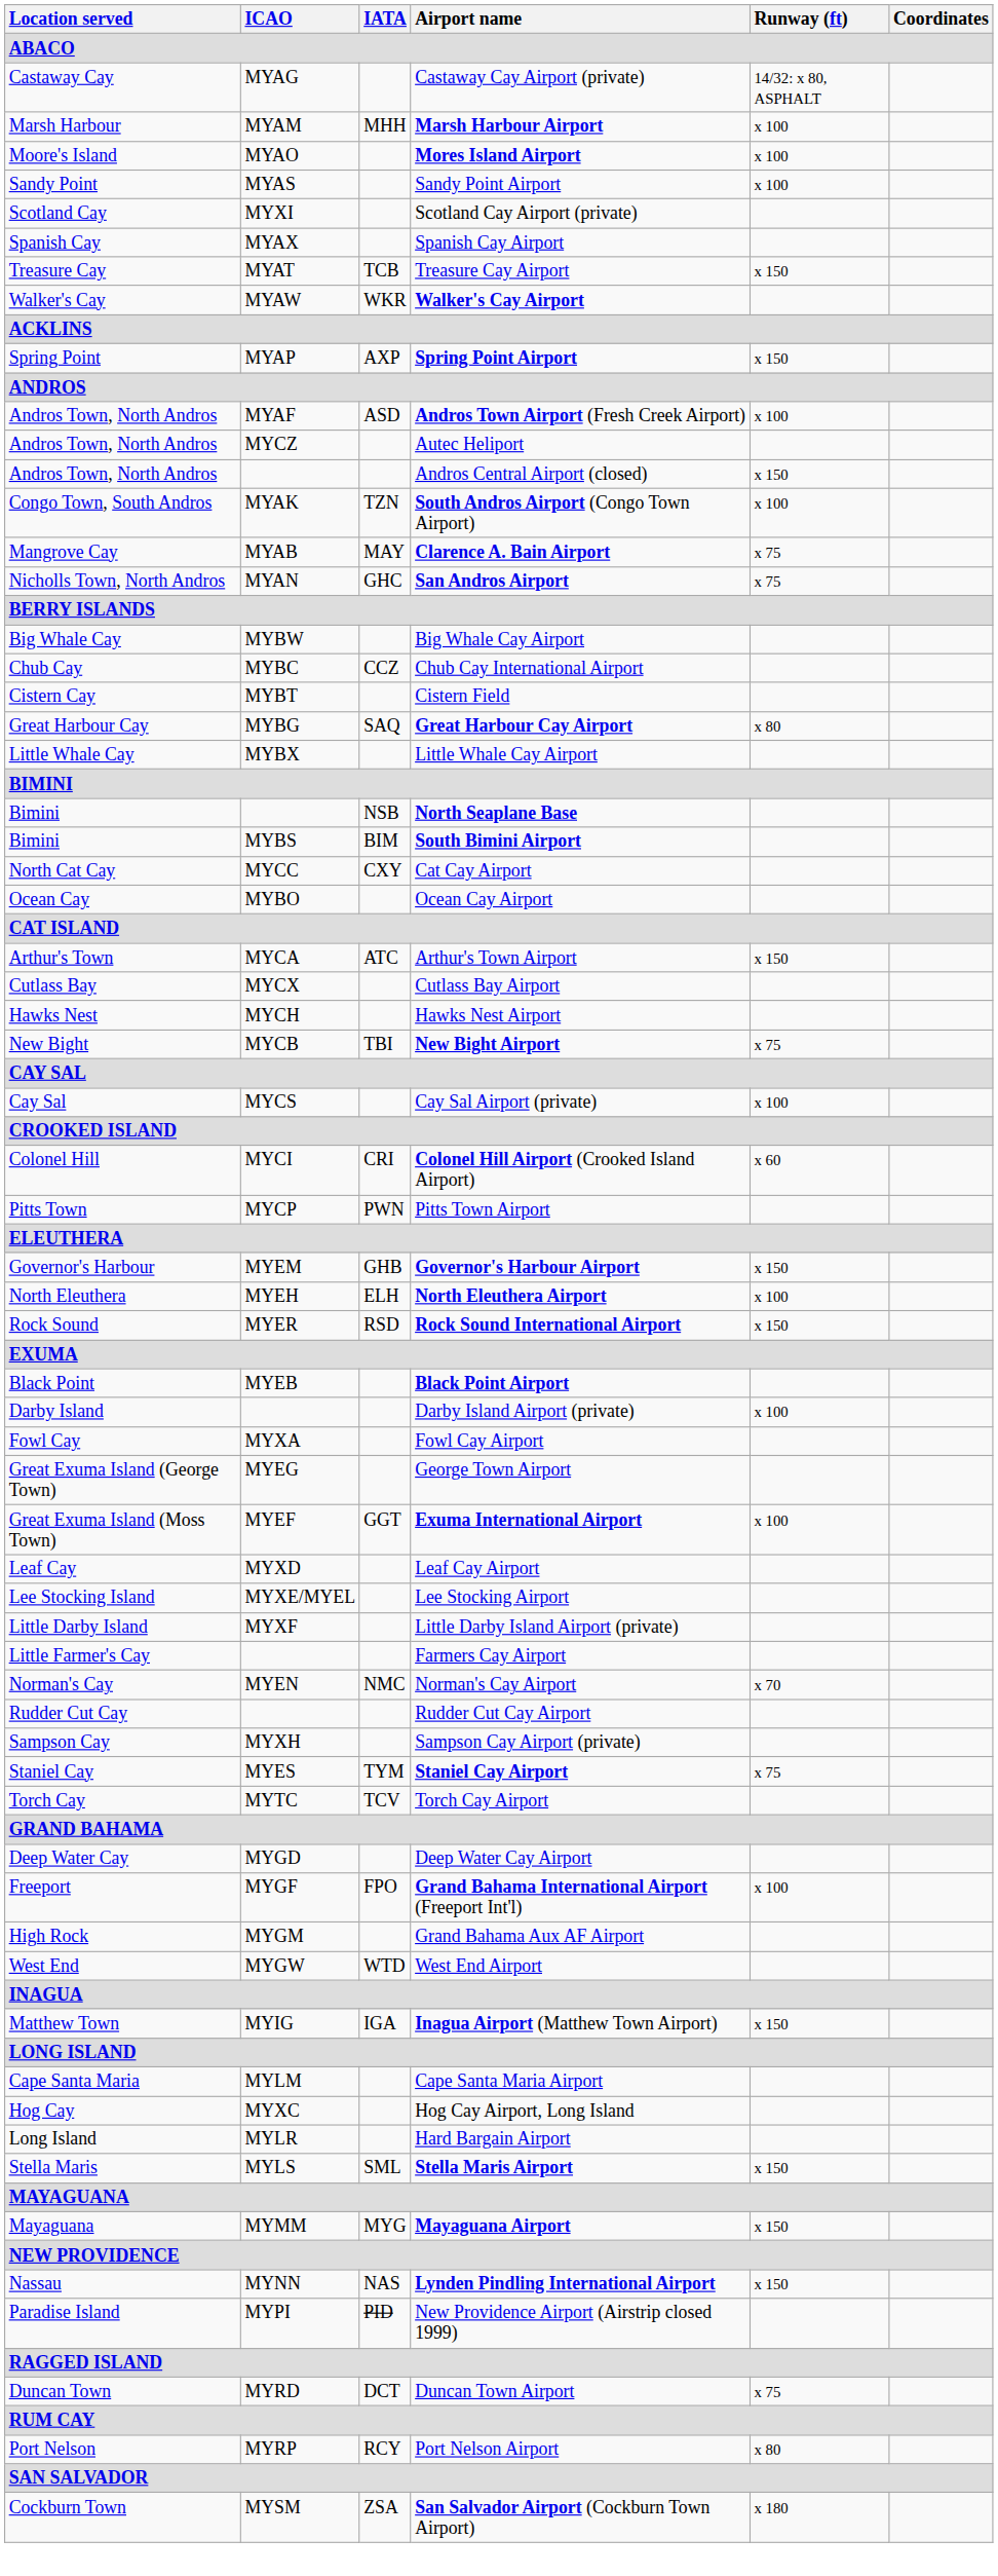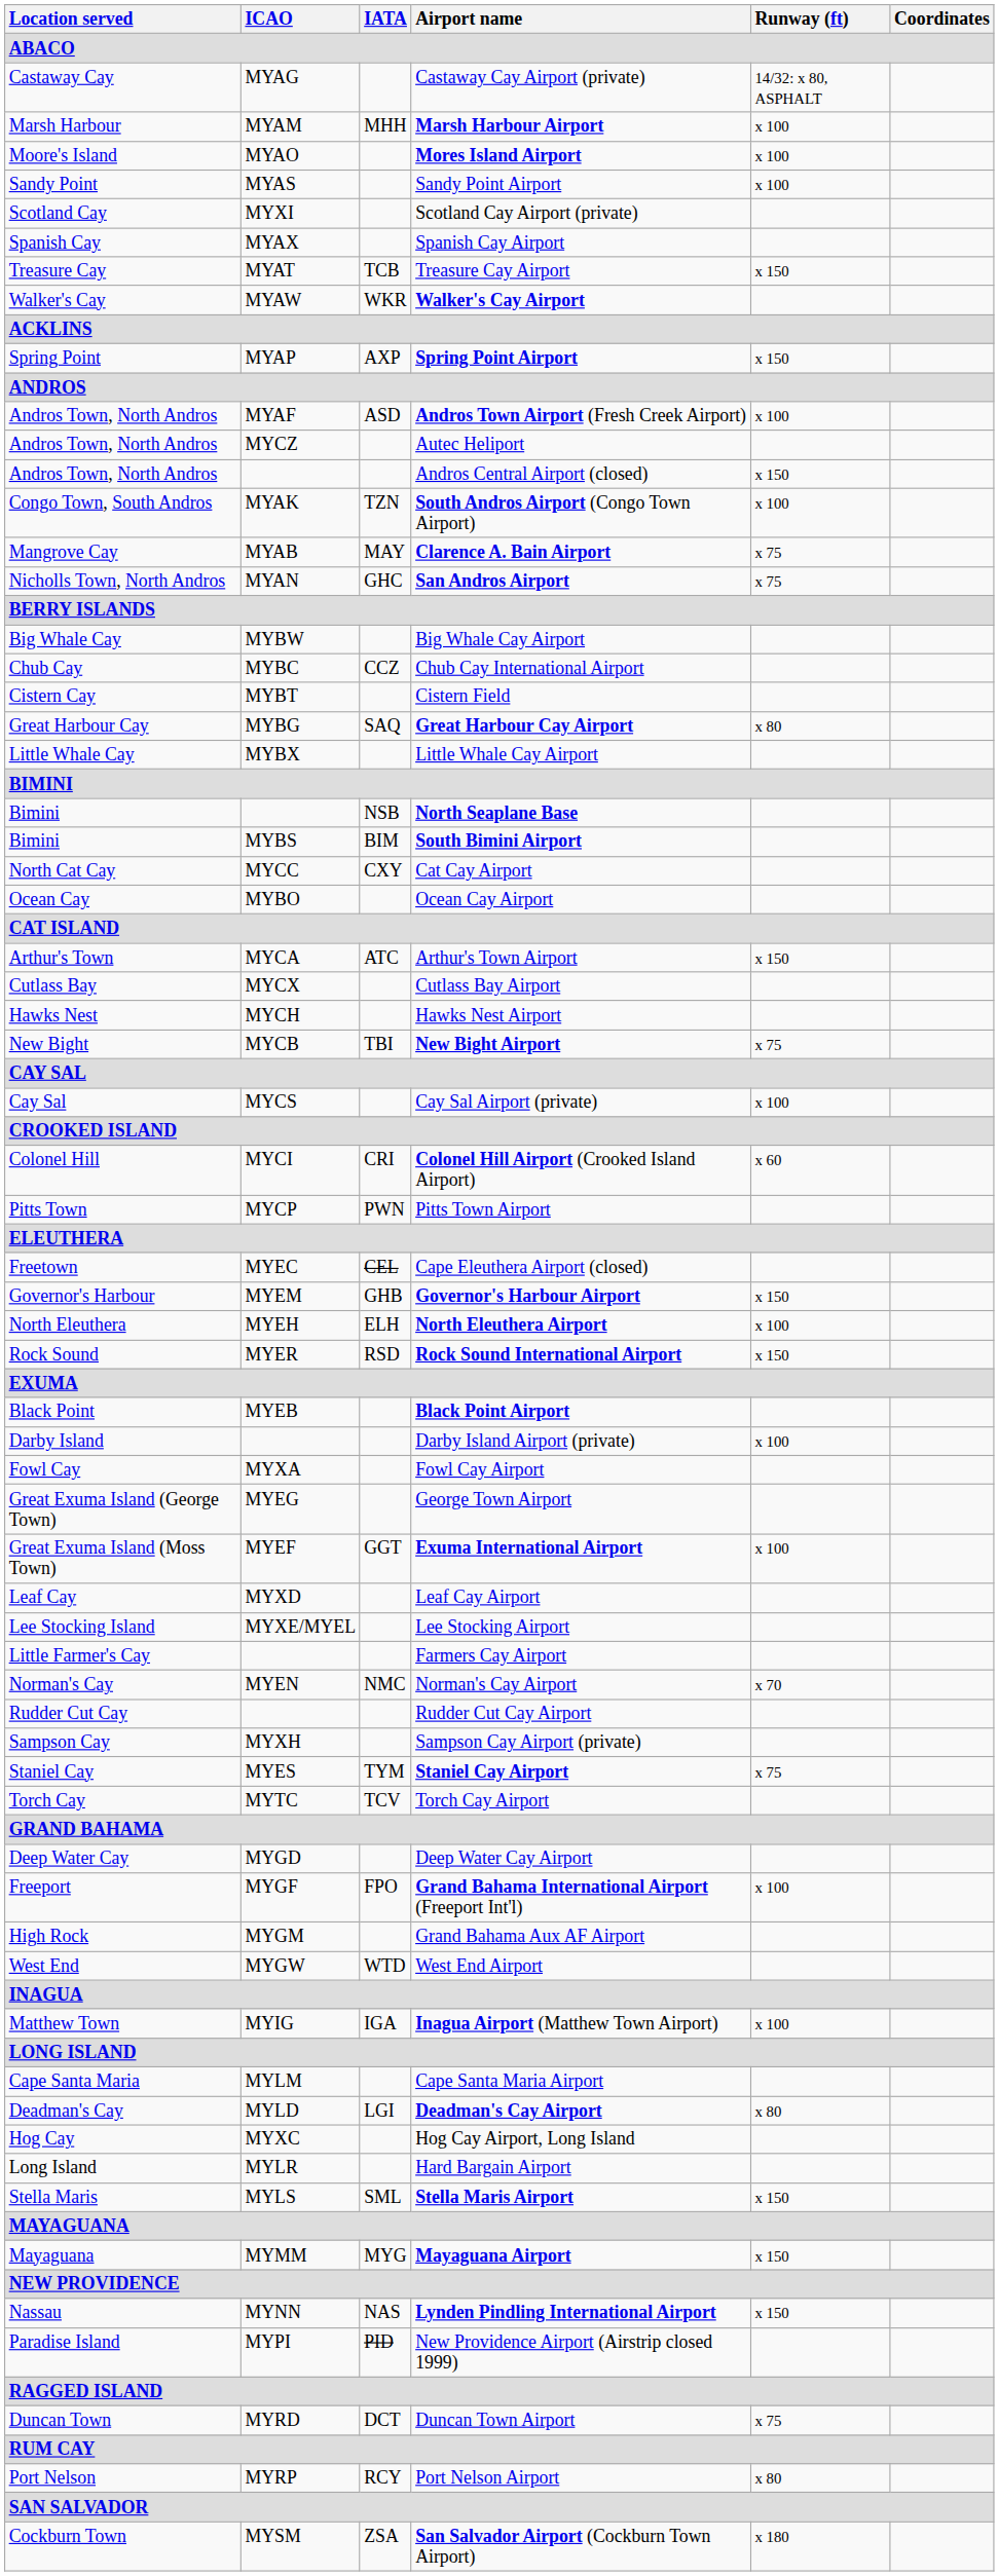 <table class="wikitable sortable">
 <tr valign=baseline>
 <th style="text-align:left;"><a href='#'>Location served</a></th>
 <th style="text-align:left;"><a href='#'>ICAO</a></th>
 <th style="text-align:left;"><a href='#'>IATA</a></th>
 <th style="text-align:left;">Airport name</th>
 <th style="text-align:left;">Runway (<a href='#'>ft</a>)</th>
 <th style="text-align:left;">Coordinates</th>
 </tr>
 <tr class="sortbottom" style="font-weight:bold; background:#DDDDDD;">
 <td colspan="6"><a href='#'>ABACO</a></td>
 </tr>
 <tr valign=top>
 <td><a href='#'>Castaway Cay</a></td>
 <td>MYAG</td>
 <td></td>
 <td><a href='#'>Castaway Cay Airport</a> (private)</td>
 <td><small>14/32:  x 80, ASPHALT</small></td>
 <td></td>
 </tr>
 <tr valign=top>
 <td><a href='#'>Marsh Harbour</a></td>
 <td>MYAM</td>
 <td>MHH</td>
 <td><strong><a href='#'>Marsh Harbour Airport</a></strong></td>
 <td><small> x 100</small></td>
 <td></td>
 </tr>
 <tr valign=top>
 <td><a href='#'>Moore's Island</a></td>
 <td>MYAO</td>
 <td></td>
 <td><strong><a href='#'>Mores Island Airport</a></strong></td>
 <td><small> x 100</small></td>
 <td></td>
 </tr>
 <tr valign=top>
 <td><a href='#'>Sandy Point</a></td>
 <td>MYAS</td>
 <td></td>
 <td><a href='#'>Sandy Point Airport</a></td>
 <td><small> x 100</small></td>
 <td></td>
 </tr>
 <tr valign=top>
 <td><a href='#'>Scotland Cay</a></td>
 <td>MYXI</td>
 <td></td>
 <td>Scotland Cay Airport (private)</td>
 <td></td>
 <td></td>
 </tr>
 <tr valign=top>
 <td><a href='#'>Spanish Cay</a></td>
 <td>MYAX</td>
 <td></td>
 <td><a href='#'>Spanish Cay Airport</a></td>
 <td></td>
 <td></td>
 </tr>
 <tr valign=top>
 <td><a href='#'>Treasure Cay</a></td>
 <td>MYAT</td>
 <td>TCB</td>
 <td><a href='#'>Treasure Cay Airport</a></td>
 <td><small> x 150</small></td>
 <td></td>
 </tr>
 <tr valign=top>
 <td><a href='#'>Walker's Cay</a></td>
 <td>MYAW</td>
 <td>WKR</td>
 <td><strong><a href='#'>Walker's Cay Airport</a></strong></td>
 <td></td>
 <td></td>
 </tr>
 <tr class="sortbottom" style="font-weight:bold; background:#DDDDDD;">
 <td colspan="6"><a href='#'>ACKLINS</a></td>
 </tr>
 <tr valign=top>
 <td><a href='#'>Spring Point</a></td>
 <td>MYAP</td>
 <td>AXP</td>
 <td><strong><a href='#'>Spring Point Airport</a></strong></td>
 <td><small> x 150</small></td>
 <td></td>
 </tr>
 <tr class="sortbottom" style="font-weight:bold; background:#DDDDDD;">
 <td colspan="6"><a href='#'>ANDROS</a></td>
 </tr>
 <tr valign=top>
 <td><a href='#'>Andros Town</a>, <a href='#'>North Andros</a></td>
 <td>MYAF</td>
 <td>ASD</td>
 <td><strong><a href='#'>Andros Town Airport</a></strong> (Fresh Creek Airport)</td>
 <td><small> x 100</small></td>
 <td></td>
 </tr>
 <tr valign=top>
 <td><a href='#'>Andros Town</a>, <a href='#'>North Andros</a></td>
 <td>MYCZ</td>
 <td></td>
 <td><a href='#'>Autec Heliport</a></td>
 <td></td>
 <td></td>
 </tr>
 <tr valign=top>
 <td><a href='#'>Andros Town</a>, <a href='#'>North Andros</a></td>
 <td></td>
 <td></td>
 <td><a href='#'>Andros Central Airport</a> (closed)</td>
 <td><small> x 150</small></td>
 <td></td>
 </tr>
 <tr valign=top>
 <td><a href='#'>Congo Town</a>, <a href='#'>South Andros</a></td>
 <td>MYAK</td>
 <td>TZN</td>
 <td><strong><a href='#'>South Andros Airport</a></strong> (Congo Town Airport)</td>
 <td><small> x 100</small></td>
 <td></td>
 </tr>
 <tr valign=top>
 <td><a href='#'>Mangrove Cay</a></td>
 <td>MYAB</td>
 <td>MAY</td>
 <td><strong><a href='#'>Clarence A. Bain Airport</a></strong></td>
 <td><small> x 75</small></td>
 <td></td>
 </tr>
 <tr valign=top>
 <td><a href='#'>Nicholls Town</a>, <a href='#'>North Andros</a></td>
 <td>MYAN</td>
 <td>GHC</td>
 <td><strong><a href='#'>San Andros Airport</a></strong></td>
 <td><small> x 75</small></td>
 <td></td>
 </tr>
 <tr class="sortbottom" style="font-weight:bold; background:#DDDDDD;">
 <td colspan="6"><a href='#'>BERRY ISLANDS</a></td>
 </tr>
 <tr valign=top>
 <td><a href='#'>Big Whale Cay</a></td>
 <td>MYBW</td>
 <td></td>
 <td><a href='#'>Big Whale Cay Airport</a></td>
 <td></td>
 <td></td>
 </tr>
 <tr valign=top>
 <td><a href='#'>Chub Cay</a></td>
 <td>MYBC</td>
 <td>CCZ</td>
 <td><a href='#'>Chub Cay International Airport</a></td>
 <td></td>
 <td></td>
 </tr>
 <tr valign=top>
 <td><a href='#'>Cistern Cay</a></td>
 <td>MYBT</td>
 <td></td>
 <td><a href='#'>Cistern Field</a></td>
 <td></td>
 <td></td>
 </tr>
 <tr valign=top>
 <td><a href='#'>Great Harbour Cay</a></td>
 <td>MYBG</td>
 <td>SAQ</td>
 <td><strong><a href='#'>Great Harbour Cay Airport</a></strong></td>
 <td><small> x 80</small></td>
 <td></td>
 </tr>
 <tr valign=top>
 <td><a href='#'>Little Whale Cay</a></td>
 <td>MYBX</td>
 <td></td>
 <td><a href='#'>Little Whale Cay Airport</a></td>
 <td></td>
 <td></td>
 </tr>
 <tr class="sortbottom" style="font-weight:bold; background:#DDDDDD;">
 <td colspan="6"><a href='#'>BIMINI</a></td>
 </tr>
 <tr valign=top>
 <td><a href='#'>Bimini</a></td>
 <td></td>
 <td>NSB</td>
 <td><strong><a href='#'>North Seaplane Base</a></strong></td>
 <td></td>
 <td></td>
 </tr>
 <tr valign=top>
 <td><a href='#'>Bimini</a></td>
 <td>MYBS</td>
 <td>BIM</td>
 <td><strong><a href='#'>South Bimini Airport</a></strong></td>
 <td></td>
 <td></td>
 </tr>
 <tr valign=top>
 <td><a href='#'>North Cat Cay</a></td>
 <td>MYCC</td>
 <td>CXY</td>
 <td><a href='#'>Cat Cay Airport</a></td>
 <td></td>
 <td></td>
 </tr>
 <tr valign=top>
 <td><a href='#'>Ocean Cay</a></td>
 <td>MYBO</td>
 <td></td>
 <td><a href='#'>Ocean Cay Airport</a></td>
 <td></td>
 <td></td>
 </tr>
 <tr class="sortbottom" style="font-weight:bold; background:#DDDDDD;">
 <td colspan="6"><a href='#'>CAT ISLAND</a></td>
 </tr>
 <tr valign=top>
 <td><a href='#'>Arthur's Town</a></td>
 <td>MYCA</td>
 <td>ATC</td>
 <td><a href='#'>Arthur's Town Airport</a></td>
 <td><small> x 150</small></td>
 <td></td>
 </tr>
 <tr valign=top>
 <td><a href='#'>Cutlass Bay</a></td>
 <td>MYCX</td>
 <td></td>
 <td><a href='#'>Cutlass Bay Airport</a></td>
 <td></td>
 <td></td>
 </tr>
 <tr valign=top>
 <td><a href='#'>Hawks Nest</a></td>
 <td>MYCH</td>
 <td></td>
 <td><a href='#'>Hawks Nest Airport</a></td>
 <td></td>
 <td></td>
 </tr>
 <tr valign=top>
 <td><a href='#'>New Bight</a></td>
 <td>MYCB</td>
 <td>TBI</td>
 <td><strong><a href='#'>New Bight Airport</a></strong></td>
 <td><small> x 75</small></td>
 <td></td>
 </tr>
 <tr class="sortbottom" style="font-weight:bold; background:#DDDDDD;">
 <td colspan="6"><a href='#'>CAY SAL</a></td>
 </tr>
 <tr valign=top>
 <td><a href='#'>Cay Sal</a></td>
 <td>MYCS</td>
 <td></td>
 <td><a href='#'>Cay Sal Airport</a> (private)</td>
 <td><small> x 100</small></td>
 <td></td>
 </tr>
 <tr class="sortbottom" style="font-weight:bold; background:#DDDDDD;">
 <td colspan="6"><a href='#'>CROOKED ISLAND</a></td>
 </tr>
 <tr valign=top>
 <td><a href='#'>Colonel Hill</a></td>
 <td>MYCI</td>
 <td>CRI</td>
 <td><strong><a href='#'>Colonel Hill Airport</a></strong> (Crooked Island Airport)</td>
 <td><small> x 60</small></td>
 <td></td>
 </tr>
 <tr valign=top>
 <td><a href='#'>Pitts Town</a></td>
 <td>MYCP</td>
 <td>PWN</td>
 <td><a href='#'>Pitts Town Airport</a></td>
 <td></td>
 <td></td>
 </tr>
 <tr class="sortbottom" style="font-weight:bold; background:#DDDDDD;">
 <td colspan="6"><a href='#'>ELEUTHERA</a></td>
 </tr>
 <tr valign=top>
+<td><a href='#'>Freetown</a></td>
+<td>MYEC</td>
+<td><s>CEL</s></td>
+<td><a href='#'>Cape Eleuthera Airport</a> (closed)</td>
+<td></td>
+<td></td>
+</tr>
+<tr valign=top>
 <td><a href='#'>Governor's Harbour</a></td>
 <td>MYEM</td>
 <td>GHB</td>
 <td><strong><a href='#'>Governor's Harbour Airport</a></strong></td>
 <td><small> x 150</small></td>
 <td></td>
 </tr>
 <tr valign=top>
 <td><a href='#'>North Eleuthera</a></td>
 <td>MYEH</td>
 <td>ELH</td>
 <td><strong><a href='#'>North Eleuthera Airport</a></strong></td>
 <td><small> x 100</small></td>
 <td></td>
 </tr>
 <tr valign=top>
 <td><a href='#'>Rock Sound</a></td>
 <td>MYER</td>
 <td>RSD</td>
 <td><strong><a href='#'>Rock Sound International Airport</a></strong></td>
 <td><small> x 150</small></td>
 <td></td>
 </tr>
 <tr class="sortbottom" style="font-weight:bold; background:#DDDDDD;">
 <td colspan="6"><a href='#'>EXUMA</a></td>
 </tr>
 <tr valign=top>
 <td><a href='#'>Black Point</a></td>
 <td>MYEB</td>
 <td></td>
 <td><strong><a href='#'>Black Point Airport</a></strong></td>
 <td></td>
 <td></td>
 </tr>
 <tr valign=top>
 <td><a href='#'>Darby Island</a></td>
 <td></td>
 <td></td>
 <td><a href='#'>Darby Island Airport</a> (private)</td>
 <td><small> x 100</small></td>
 <td></td>
 </tr>
 <tr valign=top>
 <td><a href='#'>Fowl Cay</a></td>
 <td>MYXA</td>
 <td></td>
 <td><a href='#'>Fowl Cay Airport</a></td>
 <td></td>
 <td></td>
 </tr>
 <tr valign=top>
 <td><a href='#'>Great Exuma Island</a> (George Town)</td>
 <td>MYEG</td>
 <td></td>
 <td><a href='#'>George Town Airport</a></td>
 <td></td>
 <td></td>
 </tr>
 <tr valign=top>
 <td><a href='#'>Great Exuma Island</a> (Moss Town)</td>
 <td>MYEF</td>
 <td>GGT</td>
 <td><strong><a href='#'>Exuma International Airport</a></strong></td>
 <td><small> x 100</small></td>
 <td></td>
 </tr>
 <tr valign=top>
 <td><a href='#'>Leaf Cay</a></td>
 <td>MYXD</td>
 <td></td>
 <td><a href='#'>Leaf Cay Airport</a></td>
 <td></td>
 <td></td>
 </tr>
 <tr valign=top>
 <td><a href='#'>Lee Stocking Island</a></td>
 <td>MYXE/MYEL</td>
 <td></td>
 <td><a href='#'>Lee Stocking Airport</a></td>
-<td></td>
-<td></td>
-</tr>
-<tr valign=top>
-<td><a href='#'>Little Darby Island</a></td>
-<td>MYXF</td>
-<td></td>
-<td><a href='#'>Little Darby Island Airport</a> (private)</td>
 <td></td>
 <td></td>
 </tr>
 <tr valign=top>
 <td><a href='#'>Little Farmer's Cay</a></td>
 <td></td>
 <td></td>
 <td><a href='#'>Farmers Cay Airport</a></td>
 <td></td>
 <td></td>
 </tr>
 <tr valign=top>
 <td><a href='#'>Norman's Cay</a></td>
 <td>MYEN</td>
 <td>NMC</td>
 <td><a href='#'>Norman's Cay Airport</a></td>
 <td><small> x 70</small></td>
 <td></td>
 </tr>
 <tr valign=top>
 <td><a href='#'>Rudder Cut Cay</a></td>
 <td></td>
 <td></td>
 <td><a href='#'>Rudder Cut Cay Airport</a></td>
 <td></td>
 <td></td>
 </tr>
 <tr valign=top>
 <td><a href='#'>Sampson Cay</a></td>
 <td>MYXH</td>
 <td></td>
 <td><a href='#'>Sampson Cay Airport</a> (private)</td>
 <td></td>
 <td></td>
 </tr>
 <tr valign=top>
 <td><a href='#'>Staniel Cay</a></td>
 <td>MYES</td>
 <td>TYM</td>
 <td><strong><a href='#'>Staniel Cay Airport</a></strong></td>
 <td><small> x 75</small></td>
 <td></td>
 </tr>
 <tr valign=top>
 <td><a href='#'>Torch Cay</a></td>
 <td>MYTC</td>
 <td>TCV</td>
 <td><a href='#'>Torch Cay Airport</a></td>
 <td></td>
 <td></td>
 </tr>
 <tr class="sortbottom" style="font-weight:bold; background:#DDDDDD;">
 <td colspan="6"><a href='#'>GRAND BAHAMA</a></td>
 </tr>
 <tr valign=top>
 <td><a href='#'>Deep Water Cay</a></td>
 <td>MYGD</td>
 <td></td>
 <td><a href='#'>Deep Water Cay Airport</a></td>
 <td></td>
 <td></td>
 </tr>
 <tr valign=top>
 <td><a href='#'>Freeport</a></td>
 <td>MYGF</td>
 <td>FPO</td>
 <td><strong><a href='#'>Grand Bahama International Airport</a></strong> (Freeport Int'l)</td>
 <td><small> x 100</small></td>
 <td></td>
 </tr>
 <tr valign=top>
 <td><a href='#'>High Rock</a></td>
 <td>MYGM</td>
 <td></td>
 <td><a href='#'>Grand Bahama Aux AF Airport</a></td>
 <td></td>
 <td></td>
 </tr>
 <tr valign=top>
 <td><a href='#'>West End</a></td>
 <td>MYGW</td>
 <td>WTD</td>
 <td><a href='#'>West End Airport</a></td>
 <td></td>
 <td></td>
 </tr>
 <tr class="sortbottom" style="font-weight:bold; background:#DDDDDD;">
 <td colspan="6"><a href='#'>INAGUA</a></td>
 </tr>
 <tr valign=top>
 <td><a href='#'>Matthew Town</a></td>
 <td>MYIG</td>
 <td>IGA</td>
 <td><strong><a href='#'>Inagua Airport</a></strong> (Matthew Town Airport)</td>
-<td><small> x 150</small></td>
+<td><small> x 100</small></td>
 <td></td>
 </tr>
 <tr class="sortbottom" style="font-weight:bold; background:#DDDDDD;">
 <td colspan="6"><a href='#'>LONG ISLAND</a></td>
 </tr>
 <tr valign=top>
 <td><a href='#'>Cape Santa Maria</a></td>
 <td>MYLM</td>
 <td></td>
 <td><a href='#'>Cape Santa Maria Airport</a></td>
 <td></td>
+<td></td>
+</tr>
+<tr valign=top>
+<td><a href='#'>Deadman's Cay</a></td>
+<td>MYLD</td>
+<td>LGI</td>
+<td><strong><a href='#'>Deadman's Cay Airport</a></strong></td>
+<td><small> x 80</small></td>
 <td></td>
 </tr>
 <tr valign=top>
 <td><a href='#'>Hog Cay</a></td>
 <td>MYXC</td>
 <td></td>
 <td>Hog Cay Airport, Long Island</td>
 <td></td>
 <td></td>
 </tr>
 <tr valign=top>
 <td>Long Island</td>
 <td>MYLR</td>
 <td></td>
 <td><a href='#'>Hard Bargain Airport</a></td>
 <td></td>
 <td></td>
 </tr>
 <tr valign=top>
 <td><a href='#'>Stella Maris</a></td>
 <td>MYLS</td>
 <td>SML</td>
 <td><strong><a href='#'>Stella Maris Airport</a></strong></td>
 <td><small> x 150</small></td>
 <td></td>
 </tr>
 <tr class="sortbottom" style="font-weight:bold; background:#DDDDDD;">
 <td colspan="6"><a href='#'>MAYAGUANA</a></td>
 </tr>
 <tr valign=top>
 <td><a href='#'>Mayaguana</a></td>
 <td>MYMM</td>
 <td>MYG</td>
 <td><strong><a href='#'>Mayaguana Airport</a></strong></td>
 <td><small> x 150</small></td>
 <td></td>
 </tr>
 <tr class="sortbottom" style="font-weight:bold; background:#DDDDDD;">
 <td colspan="6"><a href='#'>NEW PROVIDENCE</a></td>
 </tr>
 <tr valign=top>
 <td><a href='#'>Nassau</a></td>
 <td>MYNN</td>
 <td>NAS</td>
 <td><strong><a href='#'>Lynden Pindling International Airport</a></strong></td>
 <td><small> x 150</small></td>
 <td></td>
 </tr>
 <tr valign=top>
 <td><a href='#'>Paradise Island</a></td>
 <td>MYPI</td>
 <td><s>PID</s></td>
 <td><a href='#'>New Providence Airport</a> (Airstrip closed 1999)</td>
 <td><small></small></td>
 <td></td>
 </tr>
 <tr class="sortbottom" style="font-weight:bold; background:#DDDDDD;">
 <td colspan="6"><a href='#'>RAGGED ISLAND</a></td>
 </tr>
 <tr valign=top>
 <td><a href='#'>Duncan Town</a></td>
 <td>MYRD</td>
 <td>DCT</td>
 <td><a href='#'>Duncan Town Airport</a></td>
 <td><small> x 75</small></td>
 <td></td>
 </tr>
 <tr class="sortbottom" style="font-weight:bold; background:#DDDDDD;">
 <td colspan="6"><a href='#'>RUM CAY</a></td>
 </tr>
 <tr valign=top>
 <td><a href='#'>Port Nelson</a></td>
 <td>MYRP</td>
 <td>RCY</td>
 <td><a href='#'>Port Nelson Airport</a></td>
 <td><small> x 80</small></td>
 <td></td>
 </tr>
 <tr class="sortbottom" style="font-weight:bold; background:#DDDDDD;">
 <td colspan="6"><a href='#'>SAN SALVADOR</a></td>
 </tr>
 <tr valign=top>
 <td><a href='#'>Cockburn Town</a></td>
 <td>MYSM</td>
 <td>ZSA</td>
 <td><strong><a href='#'>San Salvador Airport</a></strong> (Cockburn Town Airport)</td>
 <td><small> x 180</small></td>
 <td></td>
 </tr>
 </table>
